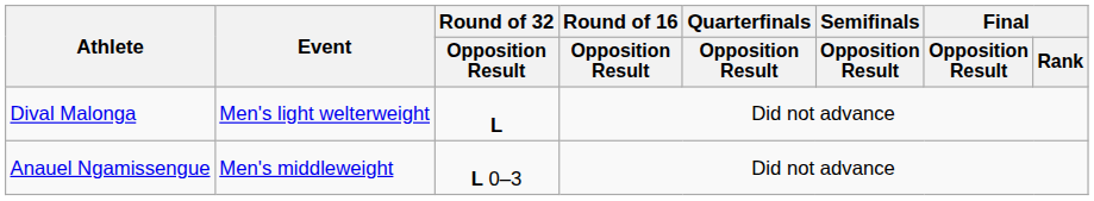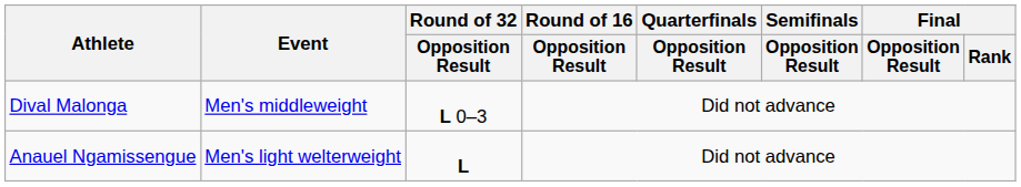 <table class="wikitable" style="font-size:90%">
 <tr>
 <th rowspan="2">Athlete</th>
 <th rowspan="2">Event</th>
 <th>Round of 32</th>
 <th>Round of 16</th>
 <th>Quarterfinals</th>
 <th>Semifinals</th>
 <th colspan=2>Final</th>
 </tr>
 <tr style="font-size:95%">
 <th>Opposition<br>Result</th>
 <th>Opposition<br>Result</th>
 <th>Opposition<br>Result</th>
 <th>Opposition<br>Result</th>
 <th>Opposition<br>Result</th>
 <th>Rank</th>
 </tr>
 <tr align=center>
 <td align=left><a href='#'>Dival Malonga</a></td>
+<td align=left><a href='#'>Men's middleweight</a></td>
+<td><br><strong>L</strong> 0–3</td>
+<td colspan=5>Did not advance</td>
+</tr>
+<tr align=center>
+<td align=left><a href='#'>Anauel Ngamissengue</a></td>
 <td align=left><a href='#'>Men's light welterweight</a></td>
 <td><br><strong>L</strong> </td>
 <td colspan=5>Did not advance</td>
 </tr>
-<tr align=center>
-<td align=left><a href='#'>Anauel Ngamissengue</a></td>
-<td align=left><a href='#'>Men's middleweight</a></td>
-<td><br><strong>L</strong> 0–3</td>
-<td colspan=5>Did not advance</td>
-</tr>
 </table>
